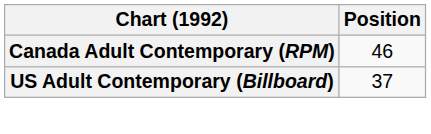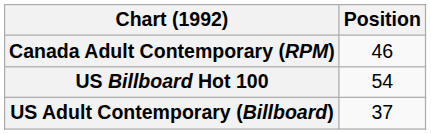 <table class="wikitable plainrowheaders" style="text-align:center">
 <tr>
 <th>Chart (1992)</th>
 <th>Position</th>
 </tr>
 <tr>
 <th scope="row">Canada Adult Contemporary (<em>RPM</em>)</th>
 <td>46</td>
 </tr>
 <tr>
+<th scope="row">US <em>Billboard</em> Hot 100</th>
+<td>54</td>
+</tr>
+<tr>
 <th scope="row">US Adult Contemporary (<em>Billboard</em>)</th>
 <td>37</td>
 </tr>
 </table>
